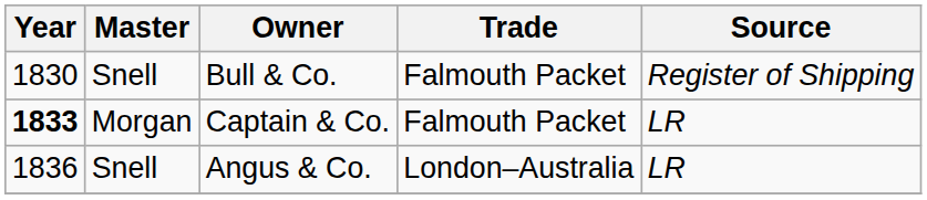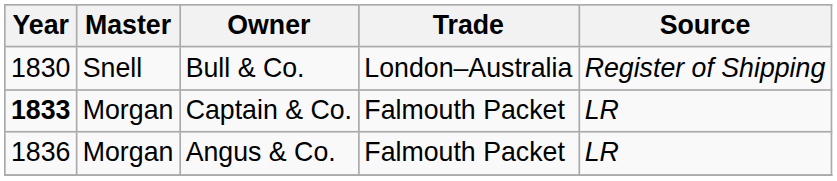 <table class="sortable wikitable">
 <tr>
 <th>Year</th>
 <th>Master</th>
 <th>Owner</th>
 <th>Trade</th>
 <th>Source</th>
 </tr>
 <tr>
 <td>1830</td>
 <td>Snell</td>
 <td>Bull & Co.</td>
-<td>Falmouth Packet</td>
+<td>London–Australia</td>
 <td><em>Register of Shipping</em></td>
 </tr>
 <tr>
 <td><strong>1833</strong></td>
 <td>Morgan</td>
 <td>Captain & Co.</td>
 <td>Falmouth Packet</td>
 <td><em>LR</em></td>
 </tr>
 <tr>
 <td>1836</td>
-<td>Snell</td>
+<td>Morgan</td>
 <td>Angus & Co.</td>
-<td>London–Australia</td>
+<td>Falmouth Packet</td>
 <td><em>LR</em></td>
 </tr>
 <tr>
 </tr>
 </table>
